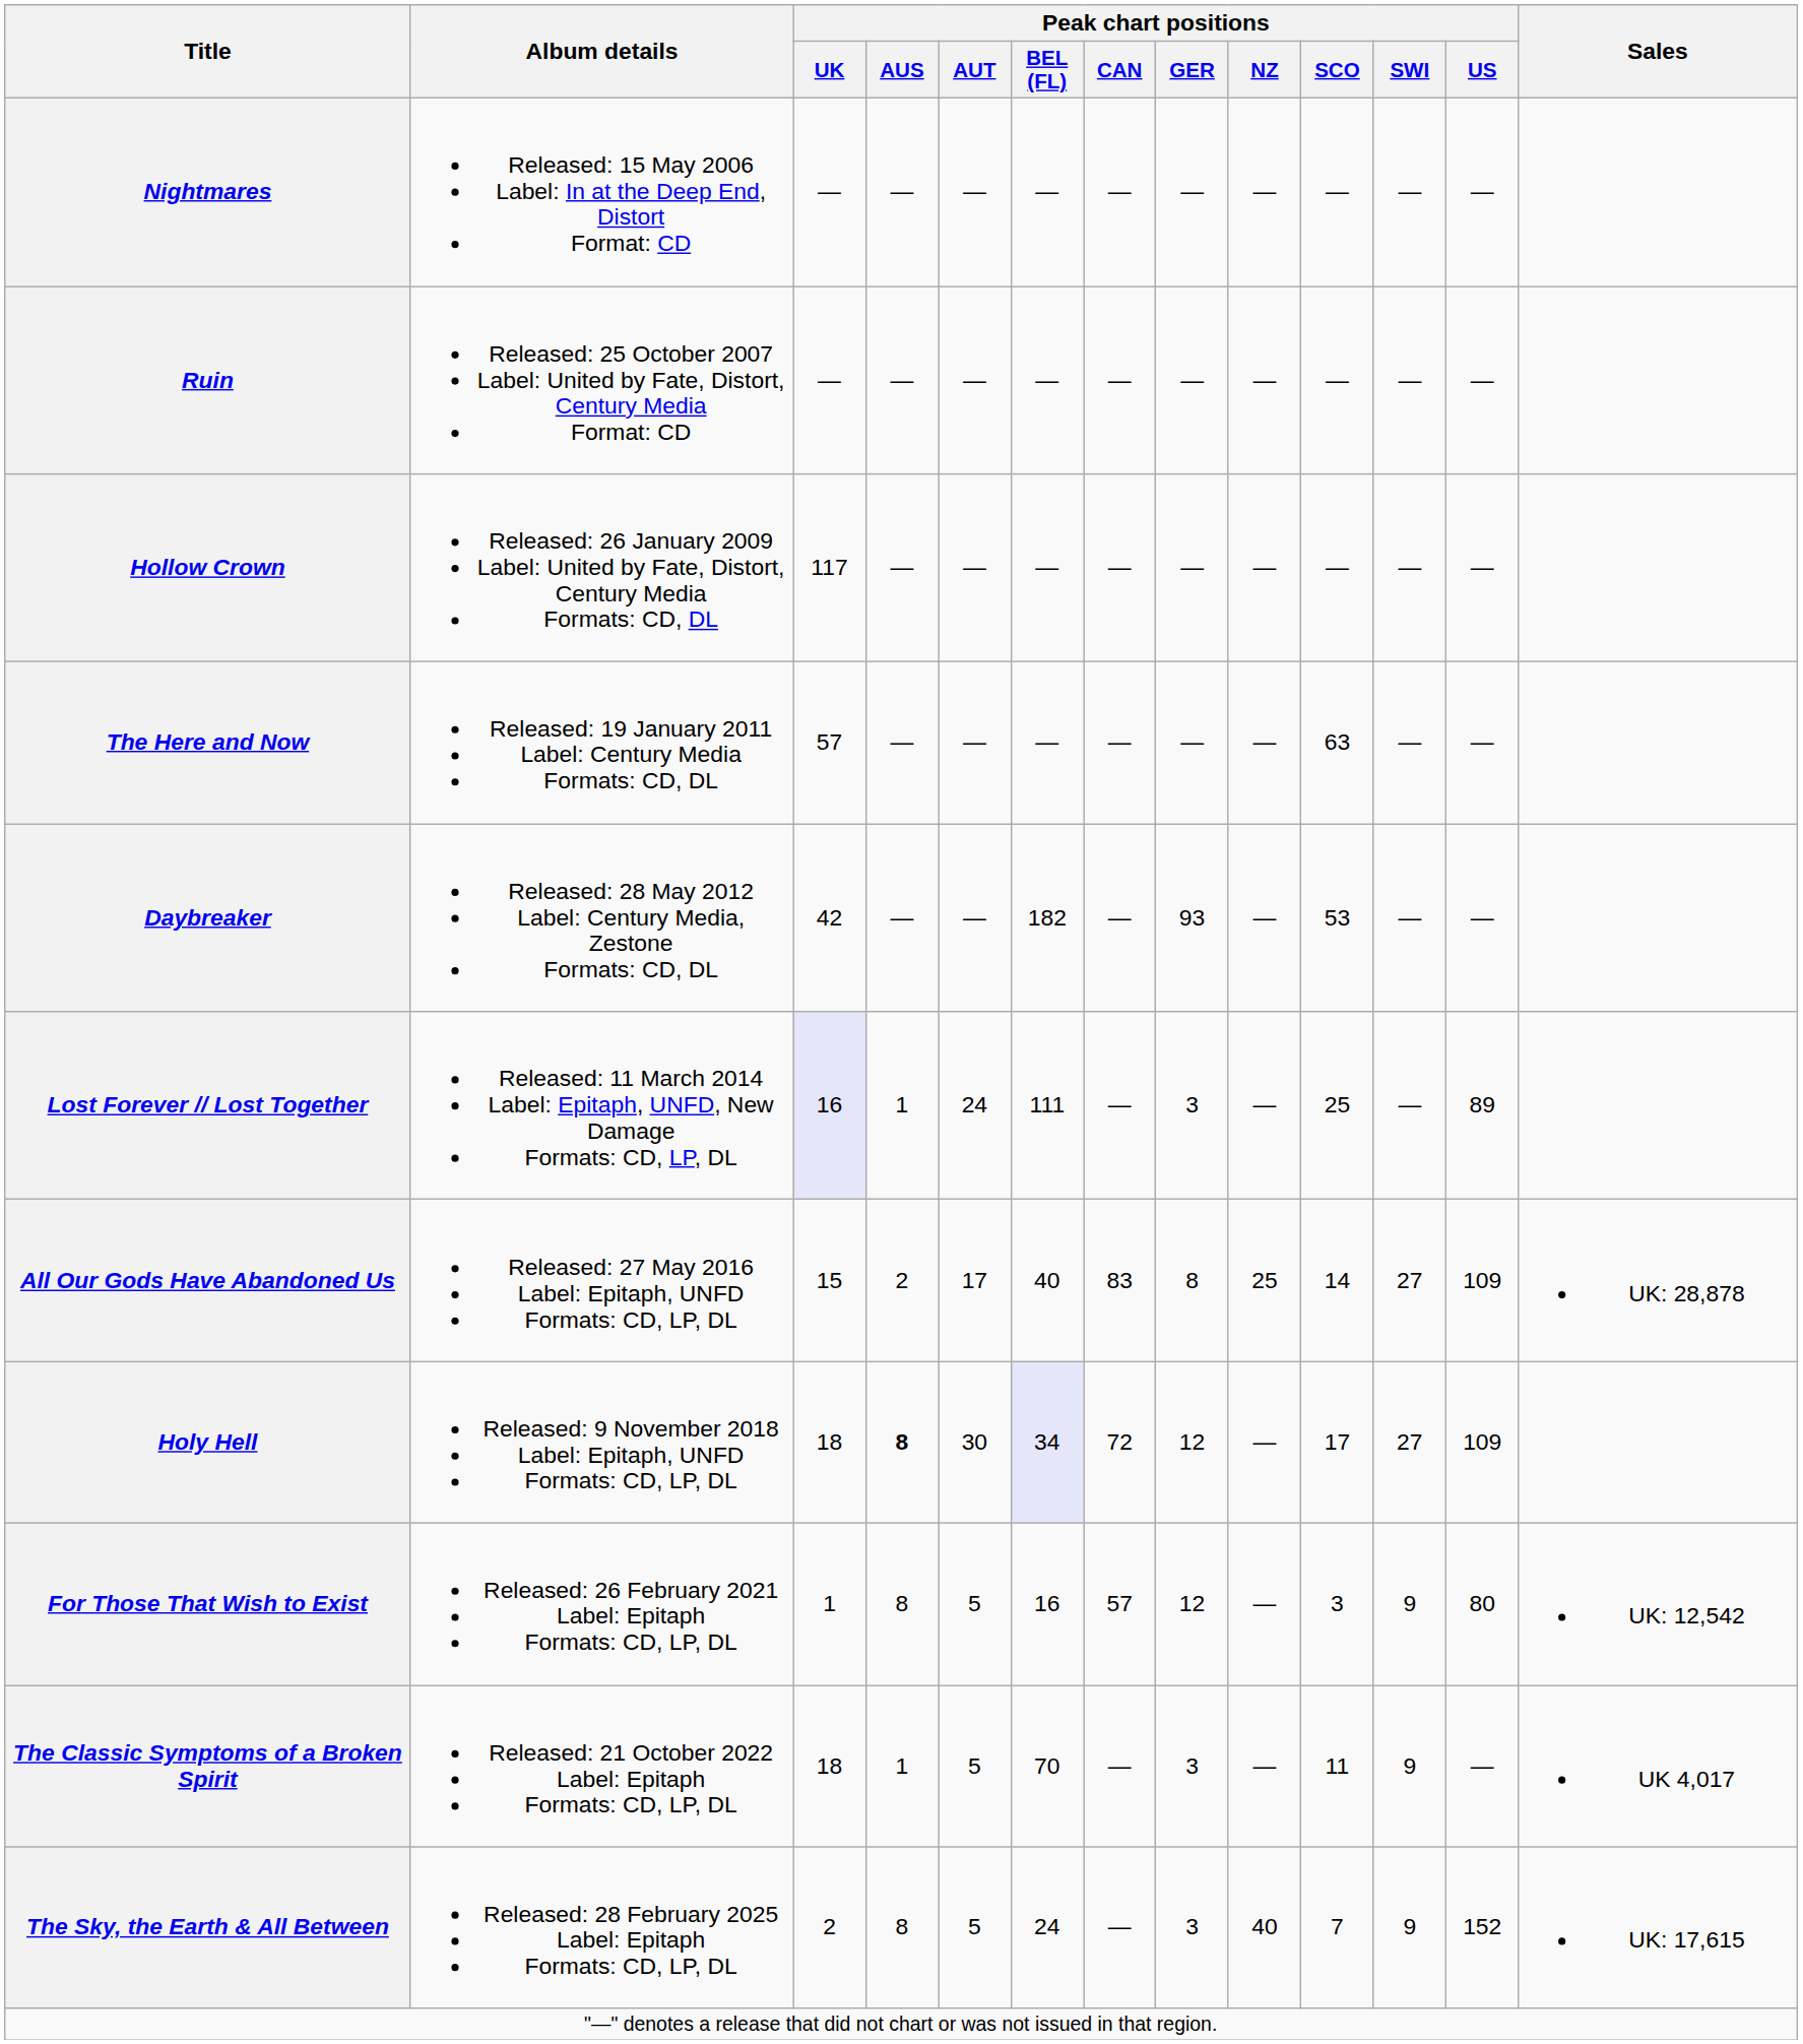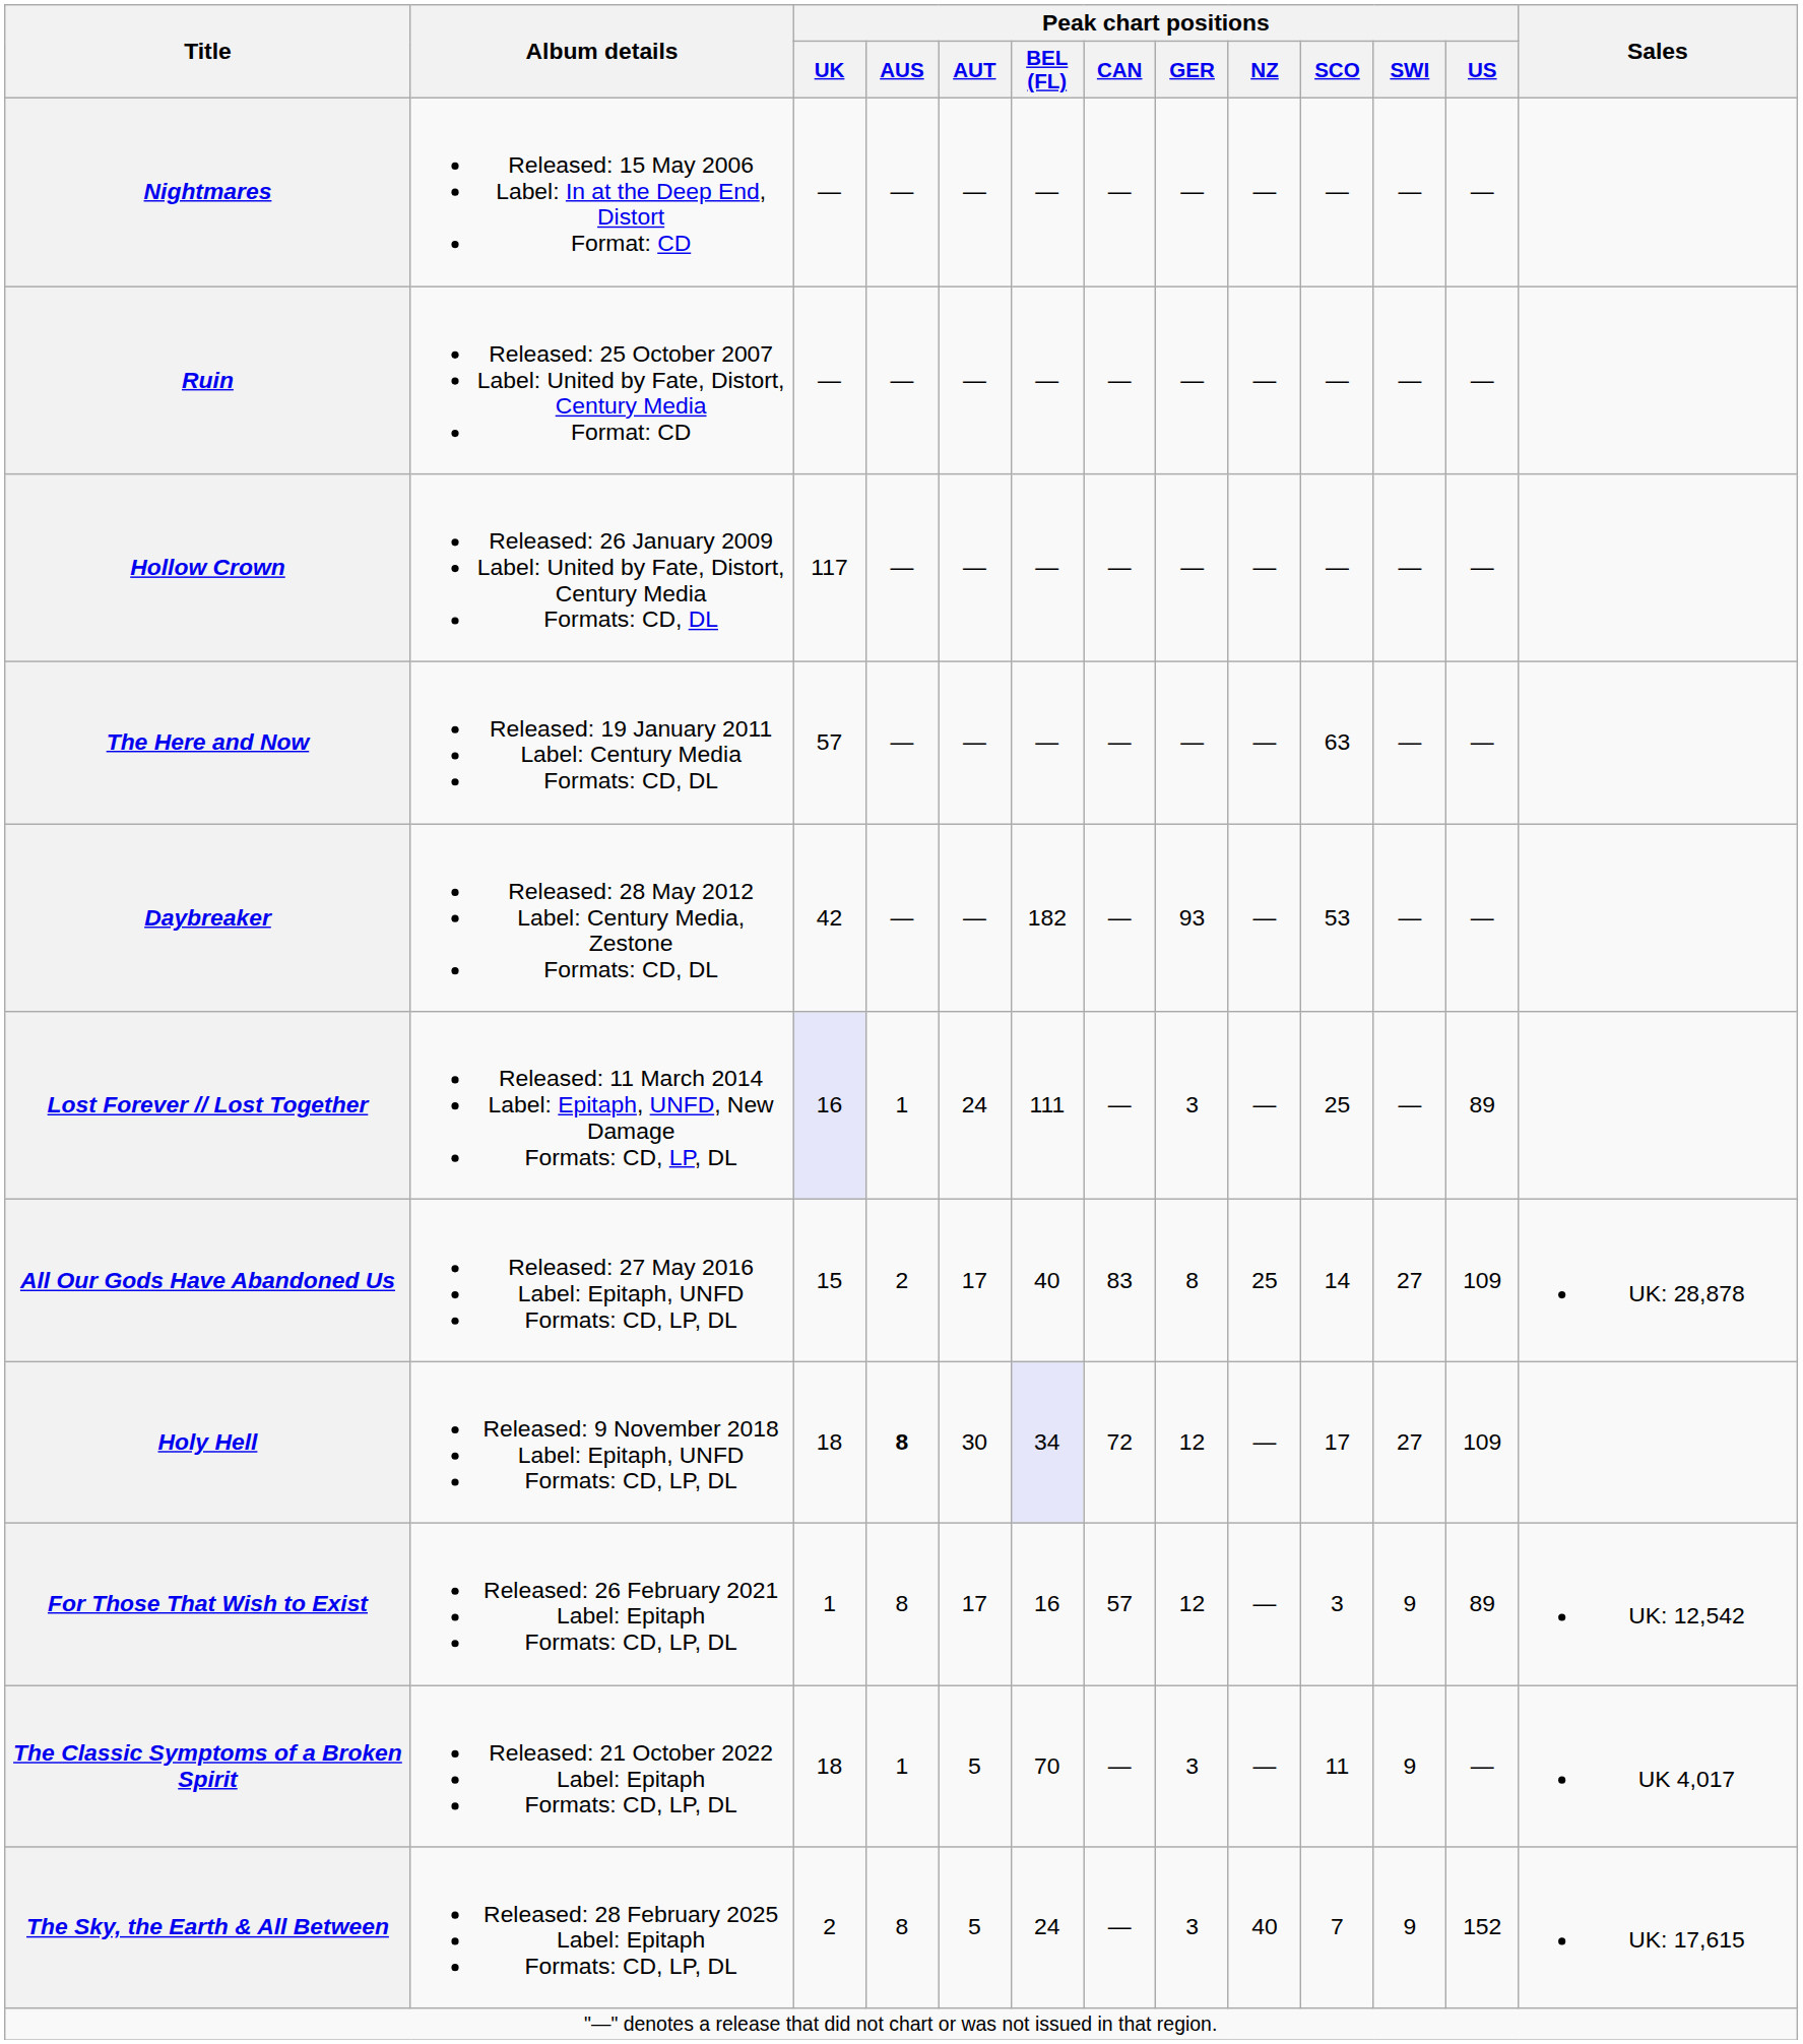 <table class="wikitable plainrowheaders" style="text-align:center;">
 <tr>
 <th scope="col" rowspan="2" style="width:17em;">Title</th>
 <th scope="col" rowspan="2" style="width:16em;">Album details</th>
 <th scope="col" colspan="10">Peak chart positions</th>
 <th scope="col" rowspan="2" style="width:11.5em;">Sales</th>
 </tr>
 <tr>
 <th scope="col" style="width:3em;font-size:90%;"><a href='#'>UK</a><br></th>
 <th scope="col" style="width:3em;font-size:90%;"><a href='#'>AUS</a><br></th>
 <th scope="col" style="width:3em;font-size:90%;"><a href='#'>AUT</a><br></th>
 <th scope="col" style="width:3em;font-size:90%;"><a href='#'>BEL<br>(FL)</a><br></th>
 <th scope="col" style="width:3em;font-size:90%;"><a href='#'>CAN</a><br></th>
 <th scope="col" style="width:3em;font-size:90%;"><a href='#'>GER</a><br></th>
 <th scope="col" style="width:3em;font-size:90%;"><a href='#'>NZ</a><br></th>
 <th scope="col" style="width:3em;font-size:90%;"><a href='#'>SCO</a><br></th>
 <th scope="col" style="width:3em;font-size:90%;"><a href='#'>SWI</a><br></th>
 <th scope="col" style="width:3em;font-size:90%;"><a href='#'>US</a><br></th>
 </tr>
 <tr>
 <th scope="row"><em><a href='#'>Nightmares</a></em></th>
 <td><br><ul><li>Released: 15 May 2006</li><li>Label: <a href='#'>In at the Deep End</a>, <a href='#'>Distort</a></li><li>Format: <a href='#'>CD</a></li></ul></td>
 <td>—</td>
 <td>—</td>
 <td>—</td>
 <td>—</td>
 <td>—</td>
 <td>—</td>
 <td>—</td>
 <td>—</td>
 <td>—</td>
 <td>—</td>
 <td></td>
 </tr>
 <tr>
 <th scope="row"><em><a href='#'>Ruin</a></em></th>
 <td><br><ul><li>Released: 25 October 2007</li><li>Label: United by Fate, Distort, <a href='#'>Century Media</a></li><li>Format: CD</li></ul></td>
 <td>—</td>
 <td>—</td>
 <td>—</td>
 <td>—</td>
 <td>—</td>
 <td>—</td>
 <td>—</td>
 <td>—</td>
 <td>—</td>
 <td>—</td>
 <td></td>
 </tr>
 <tr>
 <th scope="row"><em><a href='#'>Hollow Crown</a></em></th>
 <td><br><ul><li>Released: 26 January 2009</li><li>Label: United by Fate, Distort, Century Media</li><li>Formats: CD, <a href='#'>DL</a></li></ul></td>
 <td>117</td>
 <td>—</td>
 <td>—</td>
 <td>—</td>
 <td>—</td>
 <td>—</td>
 <td>—</td>
 <td>—</td>
 <td>—</td>
 <td>—</td>
 <td></td>
 </tr>
 <tr>
 <th scope="row"><em><a href='#'>The Here and Now</a></em></th>
 <td><br><ul><li>Released: 19 January 2011</li><li>Label: Century Media</li><li>Formats: CD, DL</li></ul></td>
 <td>57</td>
 <td>—</td>
 <td>—</td>
 <td>—</td>
 <td>—</td>
 <td>—</td>
 <td>—</td>
 <td>63</td>
 <td>—</td>
 <td>—</td>
 <td></td>
 </tr>
 <tr>
 <th scope="row"><em><a href='#'>Daybreaker</a></em></th>
 <td><br><ul><li>Released: 28 May 2012</li><li>Label: Century Media, Zestone</li><li>Formats: CD, DL</li></ul></td>
 <td>42</td>
 <td>—</td>
 <td>—</td>
 <td>182</td>
 <td>—</td>
 <td>93</td>
 <td>—</td>
 <td>53</td>
 <td>—</td>
 <td>—</td>
 <td></td>
 </tr>
 <tr>
 <th scope="row"><em><a href='#'>Lost Forever // Lost Together</a></em></th>
 <td><br><ul><li>Released: 11 March 2014</li><li>Label: <a href='#'>Epitaph</a>, <a href='#'>UNFD</a>, New Damage</li><li>Formats: CD, <a href='#'>LP</a>, DL</li></ul></td>
 <td style="background: lavender;">16</td>
 <td>1</td>
 <td>24</td>
 <td>111</td>
 <td>—</td>
 <td>3</td>
 <td>—</td>
 <td>25</td>
 <td>—</td>
 <td>89</td>
 <td></td>
 </tr>
 <tr>
 <th scope="row"><em><a href='#'>All Our Gods Have Abandoned Us</a></em></th>
 <td><br><ul><li>Released: 27 May 2016</li><li>Label: Epitaph, UNFD</li><li>Formats: CD, LP, DL</li></ul></td>
 <td>15</td>
 <td>2</td>
 <td>17</td>
 <td>40</td>
 <td>83</td>
 <td>8</td>
 <td>25</td>
 <td>14</td>
 <td>27</td>
 <td>109</td>
 <td><br><ul><li>UK: 28,878</li></ul></td>
 </tr>
 <tr>
 <th scope="row"><em><a href='#'>Holy Hell</a></em></th>
 <td><br><ul><li>Released: 9 November 2018</li><li>Label: Epitaph, UNFD</li><li>Formats: CD, LP, DL</li></ul></td>
 <td>18</td>
 <td><strong>8</strong></td>
 <td>30</td>
 <td style="background: lavender;">34</td>
 <td>72</td>
 <td>12</td>
 <td>—</td>
 <td>17</td>
 <td>27</td>
 <td>109</td>
 <td></td>
 </tr>
 <tr>
 <th scope="row"><em><a href='#'>For Those That Wish to Exist</a></em></th>
 <td><br><ul><li>Released: 26 February 2021</li><li>Label: Epitaph</li><li>Formats: CD, LP, DL</li></ul></td>
 <td>1</td>
 <td>8</td>
-<td>5</td>
+<td>17</td>
 <td>16</td>
 <td>57</td>
 <td>12</td>
 <td>—</td>
 <td>3</td>
 <td>9</td>
-<td>80</td>
+<td>89</td>
 <td><br><ul><li>UK: 12,542</li></ul></td>
 </tr>
 <tr>
 <th scope="row"><em><a href='#'>The Classic Symptoms of a Broken Spirit</a></em></th>
 <td><br><ul><li>Released: 21 October 2022</li><li>Label: Epitaph</li><li>Formats: CD, LP, DL</li></ul></td>
 <td>18</td>
 <td>1</td>
 <td>5</td>
 <td>70</td>
 <td>—</td>
 <td>3</td>
 <td>—</td>
 <td>11</td>
 <td>9</td>
 <td>—</td>
 <td><br><ul><li>UK 4,017</li></ul></td>
 </tr>
 <tr>
 <th scope="row"><em><a href='#'>The Sky, the Earth & All Between</a></em></th>
 <td><br><ul><li>Released: 28 February 2025</li><li>Label: Epitaph</li><li>Formats: CD, LP, DL</li></ul></td>
 <td>2</td>
 <td>8</td>
 <td>5</td>
 <td>24</td>
 <td>—</td>
 <td>3</td>
 <td>40</td>
 <td>7</td>
 <td>9</td>
 <td>152</td>
 <td><br><ul><li>UK: 17,615</li></ul></td>
 </tr>
 <tr>
 <td align="center" colspan="13" style="font-size: 85%">"—" denotes a release that did not chart or was not issued in that region.</td>
 </tr>
 </table>
